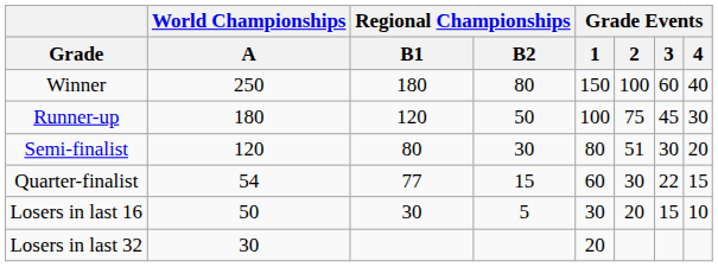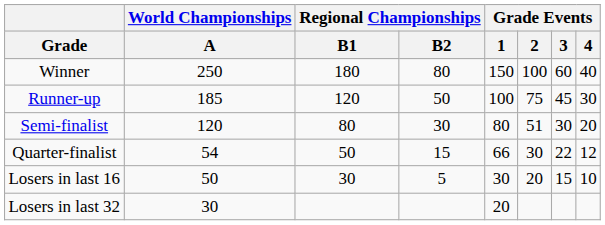 <table class="wikitable" style="text-align:center">
 <tr>
 <th></th>
 <th><a href='#'>World Championships</a></th>
 <th colspan="2">Regional <a href='#'>Championships</a></th>
 <th colspan="4">Grade Events</th>
 </tr>
 <tr>
 <th>Grade</th>
 <th>A</th>
 <th>B1</th>
 <th>B2</th>
 <th>1</th>
 <th>2</th>
 <th>3</th>
 <th>4</th>
 </tr>
 <tr>
 <td>Winner</td>
 <td>250</td>
 <td>180</td>
 <td>80</td>
 <td>150</td>
 <td>100</td>
 <td>60</td>
 <td>40</td>
 </tr>
 <tr>
 <td><a href='#'>Runner-up</a></td>
-<td>180</td>
+<td>185</td>
 <td>120</td>
 <td>50</td>
 <td>100</td>
 <td>75</td>
 <td>45</td>
 <td>30</td>
 </tr>
 <tr>
 <td><a href='#'>Semi-finalist</a></td>
 <td>120</td>
 <td>80</td>
 <td>30</td>
 <td>80</td>
 <td>51</td>
 <td>30</td>
 <td>20</td>
 </tr>
 <tr>
 <td>Quarter-finalist</td>
 <td>54</td>
-<td>77</td>
+<td>50</td>
 <td>15</td>
-<td>60</td>
+<td>66</td>
 <td>30</td>
 <td>22</td>
-<td>15</td>
+<td>12</td>
 </tr>
 <tr>
 <td>Losers in last 16</td>
 <td>50</td>
 <td>30</td>
 <td>5</td>
 <td>30</td>
 <td>20</td>
 <td>15</td>
 <td>10</td>
 </tr>
 <tr>
 <td>Losers in last 32</td>
 <td>30</td>
 <td></td>
 <td></td>
 <td>20</td>
 <td></td>
 <td></td>
 <td></td>
 </tr>
 </table>
